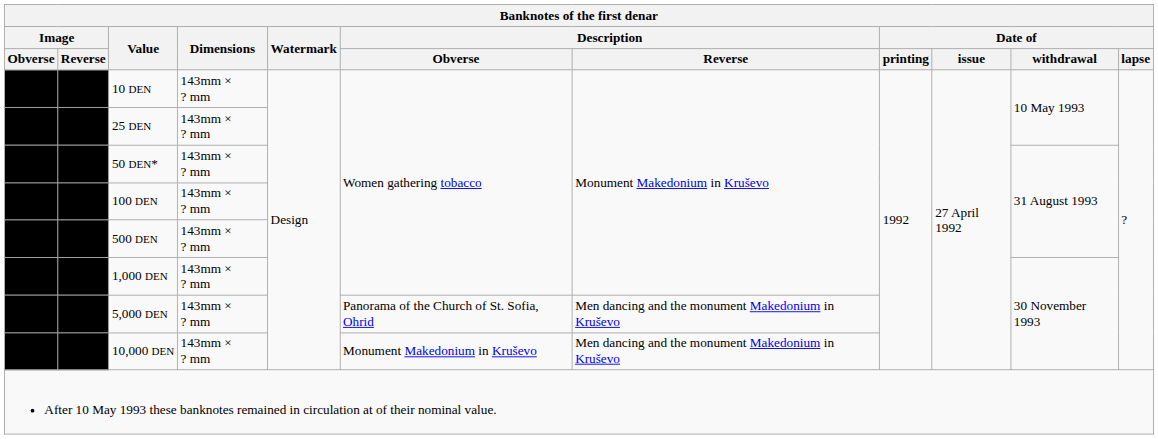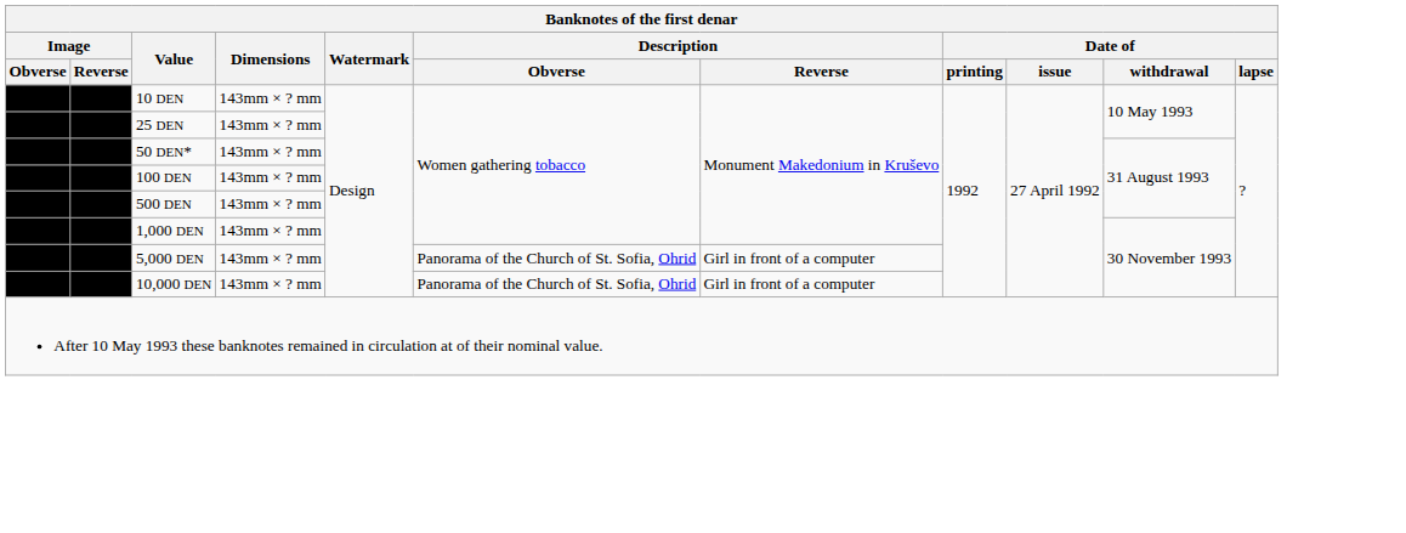 <table class="wikitable" style="font-size: 90%">
 <tr>
 <th colspan="11">Banknotes of the first denar</th>
 </tr>
 <tr>
 <th colspan="2">Image</th>
 <th rowspan="2">Value</th>
 <th rowspan="2">Dimensions</th>
 <th rowspan="2">Watermark</th>
 <th colspan="2">Description</th>
 <th colspan="4">Date of</th>
 </tr>
 <tr>
 <th>Obverse</th>
 <th>Reverse</th>
 <th>Obverse</th>
 <th>Reverse</th>
 <th>printing</th>
 <th>issue</th>
 <th>withdrawal</th>
 <th>lapse</th>
 </tr>
 <tr>
 <td style="text-align:center; background:#000;"></td>
 <td style="text-align:center; background:#000;"></td>
 <td>10 <small>DEN</small></td>
 <td>143mm × ? mm</td>
 <td rowspan="8">Design</td>
 <td rowspan="6">Women gathering <a href='#'>tobacco</a></td>
 <td rowspan="6">Monument <a href='#'>Makedonium</a> in <a href='#'>Kruševo</a></td>
 <td rowspan="8">1992</td>
 <td rowspan="8">27 April 1992</td>
 <td rowspan="2">10 May 1993</td>
 <td rowspan="8">?</td>
 </tr>
 <tr>
 <td style="text-align:center; background:#000;"></td>
 <td style="text-align:center; background:#000;"></td>
 <td>25 <small>DEN</small></td>
 <td>143mm × ? mm</td>
 </tr>
 <tr>
 <td style="text-align:center; background:#000;"></td>
 <td style="text-align:center; background:#000;"></td>
 <td>50 <small>DEN</small>*</td>
 <td>143mm × ? mm</td>
 <td rowspan="3">31 August 1993</td>
 </tr>
 <tr>
 <td style="text-align:center; background:#000;"></td>
 <td style="text-align:center; background:#000;"></td>
 <td>100 <small>DEN</small></td>
 <td>143mm × ? mm</td>
 </tr>
 <tr>
 <td style="text-align:center; background:#000;"></td>
 <td style="text-align:center; background:#000;"></td>
 <td>500 <small>DEN</small></td>
 <td>143mm × ? mm</td>
 </tr>
 <tr>
 <td style="text-align:center; background:#000;"></td>
 <td style="text-align:center; background:#000;"></td>
 <td>1,000 <small>DEN</small></td>
 <td>143mm × ? mm</td>
 <td rowspan="3">30 November 1993</td>
 </tr>
 <tr>
 <td style="text-align:center; background:#000;"></td>
 <td style="text-align:center; background:#000;"></td>
 <td>5,000 <small>DEN</small></td>
 <td>143mm × ? mm</td>
 <td>Panorama of the Church of St. Sofia, <a href='#'>Ohrid</a></td>
-<td>Men dancing and the monument <a href='#'>Makedonium</a> in <a href='#'>Kruševo</a></td>
+<td>Girl in front of a computer</td>
 </tr>
 <tr>
 <td style="text-align:center; background:#000;"></td>
 <td style="text-align:center; background:#000;"></td>
 <td>10,000 <small>DEN</small></td>
 <td>143mm × ? mm</td>
-<td>Monument <a href='#'>Makedonium</a> in <a href='#'>Kruševo</a></td>
-<td>Men dancing and the monument <a href='#'>Makedonium</a> in <a href='#'>Kruševo</a></td>
+<td>Panorama of the Church of St. Sofia, <a href='#'>Ohrid</a></td>
+<td>Girl in front of a computer</td>
 </tr>
 <tr>
 <td colspan="11"><br><ul><li>After 10 May 1993 these banknotes remained in circulation at  of their nominal value.</li></ul></td>
 </tr>
 </table>
